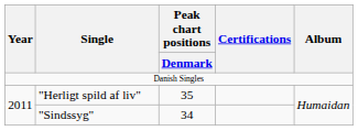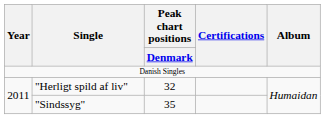 <table class="wikitable">
 <tr>
 <th rowspan="2" align="center">Year</th>
 <th rowspan="2" width="150" align="center">Single</th>
 <th colspan="1" align="center">Peak chart positions</th>
 <th rowspan="2" align="center"><a href='#'>Certifications</a></th>
 <th rowspan="2" align="center">Album</th>
 </tr>
 <tr>
 <th style="width:3em;font-size:100%"><a href='#'>Denmark</a><br></th>
 </tr>
 <tr>
 <td align="center" colspan="10" style="font-size: 8pt">Danish Singles</td>
 </tr>
 <tr>
 <td rowspan="2" align="center">2011</td>
 <td>"Herligt spild af liv"</td>
-<td align="center">35</td>
+<td align="center">32</td>
 <td></td>
 <td rowspan="2" align="center"><em>Humaidan</em></td>
 </tr>
 <tr>
 <td>"Sindssyg"</td>
-<td align="center">34</td>
+<td align="center">35</td>
 <td></td>
 </tr>
 </table>
